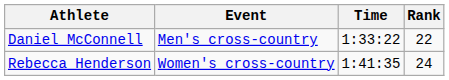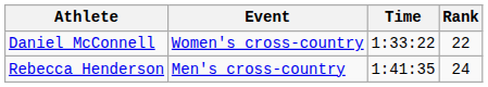 <table class="wikitable" style="font-size:90%">
 <tr>
 <th>Athlete</th>
 <th>Event</th>
 <th>Time</th>
 <th>Rank</th>
 </tr>
 <tr align=center>
 <td align=left><a href='#'>Daniel McConnell</a></td>
-<td align=left><a href='#'>Men's cross-country</a></td>
+<td align=left><a href='#'>Women's cross-country</a></td>
 <td>1:33:22</td>
 <td>22</td>
 </tr>
 <tr align=center>
 <td align=left><a href='#'>Rebecca Henderson</a></td>
-<td align=left><a href='#'>Women's cross-country</a></td>
+<td align=left><a href='#'>Men's cross-country</a></td>
 <td>1:41:35</td>
 <td>24</td>
 </tr>
 </table>
